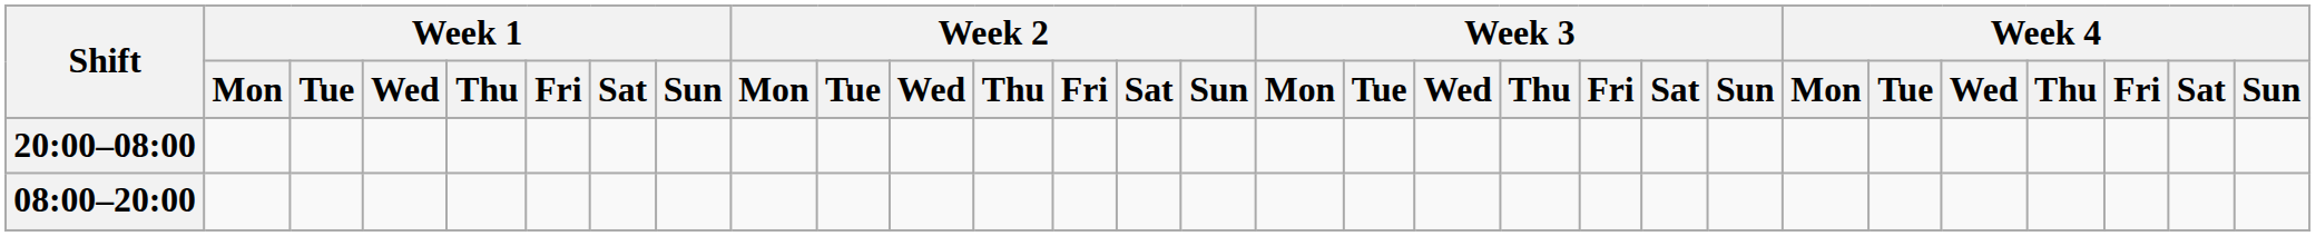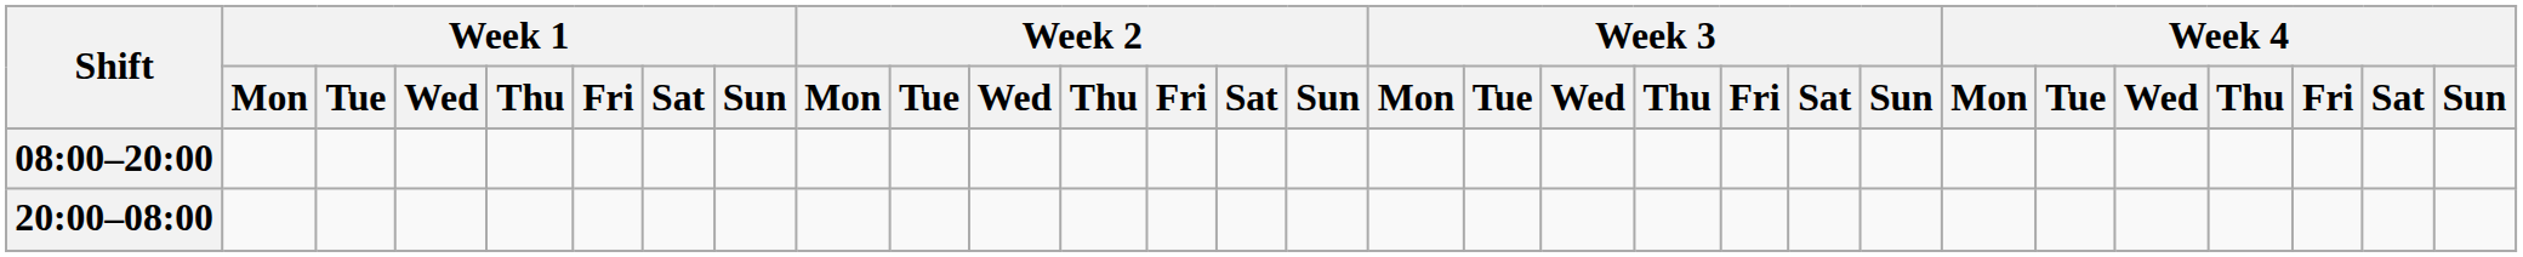 <table class="wikitable">
 <tr>
 <th rowspan=2>Shift</th>
 <th colspan=7>Week 1</th>
 <th colspan=7>Week 2</th>
 <th colspan=7>Week 3</th>
 <th colspan=7>Week 4</th>
 </tr>
 <tr>
 <th>Mon</th>
 <th>Tue</th>
 <th>Wed</th>
 <th>Thu</th>
 <th>Fri</th>
 <th>Sat</th>
 <th>Sun</th>
 <th>Mon</th>
 <th>Tue</th>
 <th>Wed</th>
 <th>Thu</th>
 <th>Fri</th>
 <th>Sat</th>
 <th>Sun</th>
 <th>Mon</th>
 <th>Tue</th>
 <th>Wed</th>
 <th>Thu</th>
 <th>Fri</th>
 <th>Sat</th>
 <th>Sun</th>
 <th>Mon</th>
 <th>Tue</th>
 <th>Wed</th>
 <th>Thu</th>
 <th>Fri</th>
 <th>Sat</th>
 <th>Sun</th>
 </tr>
 <tr>
+<th>08:00–20:00</th>
+<td></td>
+<td></td>
+<td></td>
+<td></td>
+<td></td>
+<td></td>
+<td></td>
+<td></td>
+<td></td>
+<td></td>
+<td></td>
+<td></td>
+<td></td>
+<td></td>
+<td></td>
+<td></td>
+<td></td>
+<td></td>
+<td></td>
+<td></td>
+<td></td>
+<td></td>
+<td></td>
+<td></td>
+<td></td>
+<td></td>
+<td></td>
+<td></td>
+</tr>
+<tr>
 <th>20:00–08:00</th>
 <td></td>
 <td></td>
 <td></td>
 <td></td>
 <td></td>
 <td></td>
 <td></td>
 <td></td>
 <td></td>
 <td></td>
 <td></td>
 <td></td>
 <td></td>
 <td></td>
 <td></td>
 <td></td>
 <td></td>
 <td></td>
 <td></td>
 <td></td>
 <td></td>
 <td></td>
 <td></td>
 <td></td>
 <td></td>
 <td></td>
 <td></td>
 <td></td>
 </tr>
-<tr>
-<th>08:00–20:00</th>
-<td></td>
-<td></td>
-<td></td>
-<td></td>
-<td></td>
-<td></td>
-<td></td>
-<td></td>
-<td></td>
-<td></td>
-<td></td>
-<td></td>
-<td></td>
-<td></td>
-<td></td>
-<td></td>
-<td></td>
-<td></td>
-<td></td>
-<td></td>
-<td></td>
-<td></td>
-<td></td>
-<td></td>
-<td></td>
-<td></td>
-<td></td>
-<td></td>
-</tr>
 </table>
